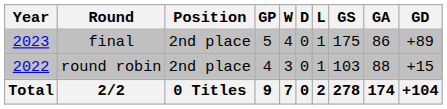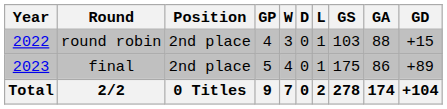 <table class="wikitable" style="text-align: center;">
 <tr>
 <th>Year</th>
 <th>Round</th>
 <th>Position</th>
 <th>GP</th>
 <th>W</th>
 <th>D</th>
 <th>L</th>
 <th>GS</th>
 <th>GA</th>
 <th>GD</th>
 </tr>
 <tr bgcolor=Silver>
+<td><a href='#'>2022</a> </td>
+<td>round robin</td>
+<td>2nd place</td>
+<td>4</td>
+<td>3</td>
+<td>0</td>
+<td>1</td>
+<td>103</td>
+<td>88</td>
+<td>+15</td>
+</tr>
+<tr bgcolor=Silver>
 <td><a href='#'>2023</a> </td>
 <td>final</td>
 <td>2nd place</td>
 <td>5</td>
 <td>4</td>
 <td>0</td>
 <td>1</td>
 <td>175</td>
 <td>86</td>
 <td>+89</td>
-</tr>
-<tr bgcolor=Silver>
-<td><a href='#'>2022</a> </td>
-<td>round robin</td>
-<td>2nd place</td>
-<td>4</td>
-<td>3</td>
-<td>0</td>
-<td>1</td>
-<td>103</td>
-<td>88</td>
-<td>+15</td>
 </tr>
 <tr>
 <th>Total</th>
 <th>2/2</th>
 <th>0 Titles</th>
 <th>9</th>
 <th>7</th>
 <th>0</th>
 <th>2</th>
 <th>278</th>
 <th>174</th>
 <th>+104</th>
 </tr>
 </table>
